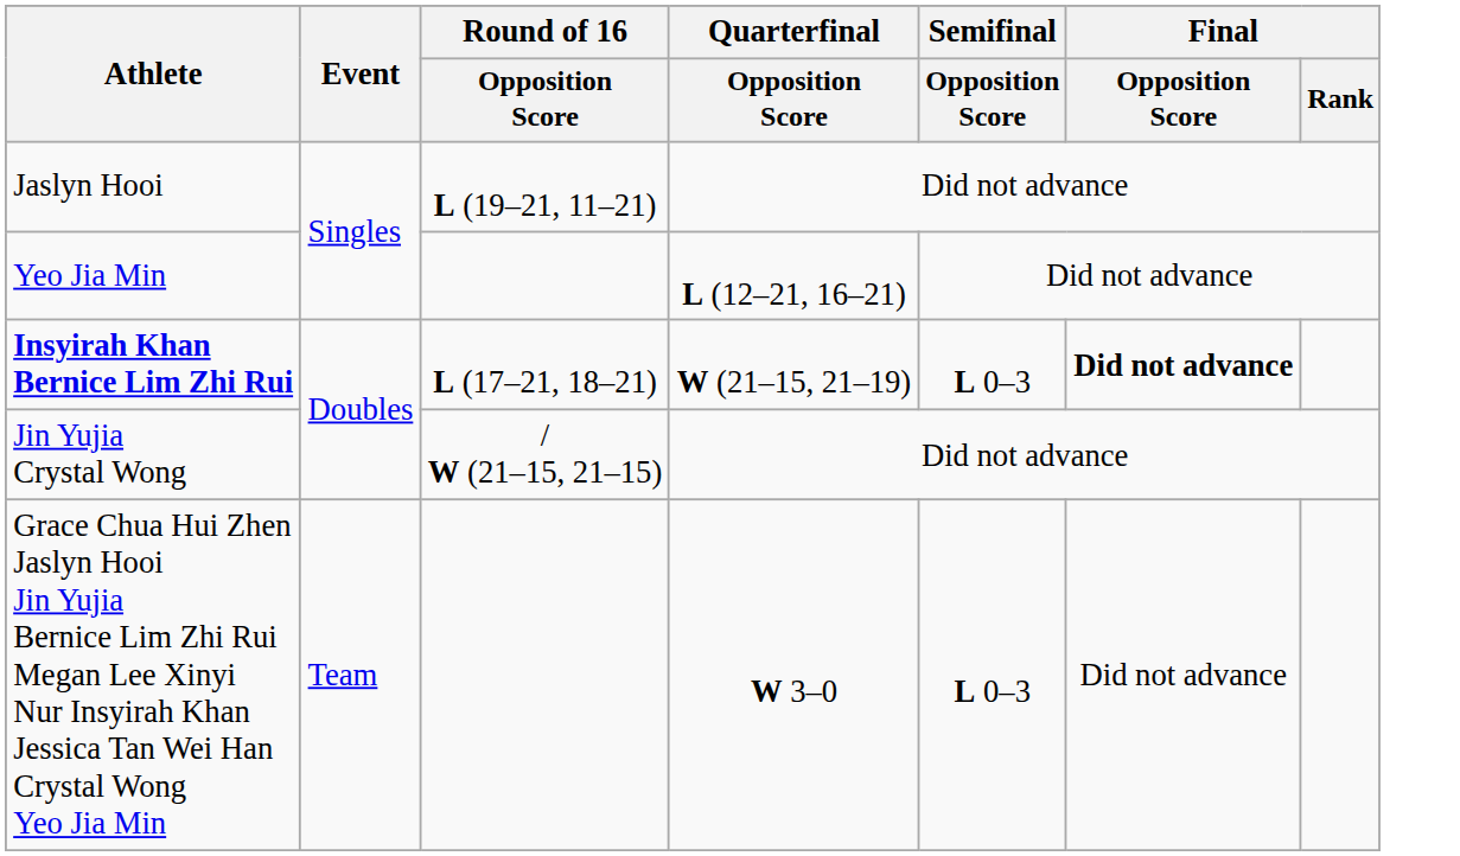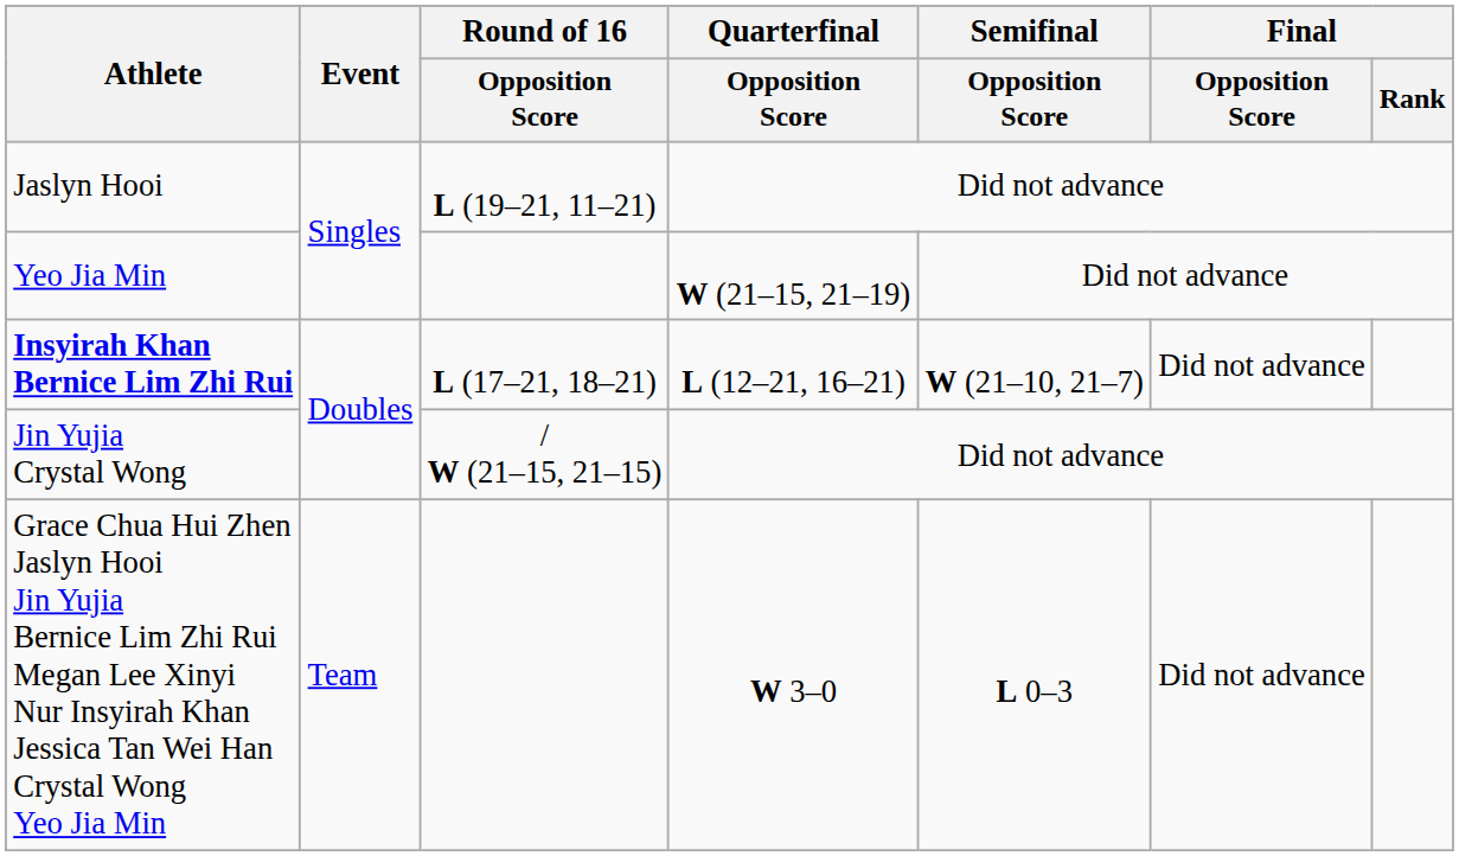 <table class="wikitable" style="font-size:90%">
 <tr>
 <th rowspan="2">Athlete</th>
 <th rowspan="2">Event</th>
 <th>Round of 16</th>
 <th>Quarterfinal</th>
 <th>Semifinal</th>
 <th colspan=2>Final</th>
 </tr>
 <tr style="font-size:90%", align="center">
 <th>Opposition<br>Score</th>
 <th>Opposition<br>Score</th>
 <th>Opposition<br>Score</th>
 <th>Opposition<br>Score</th>
 <th>Rank</th>
 </tr>
 <tr align="center">
 <td align="left">Jaslyn Hooi</td>
 <td align="left" rowspan=2><a href='#'>Singles</a></td>
 <td><br><strong>L</strong> (19–21, 11–21)</td>
 <td colspan="4">Did not advance</td>
 </tr>
 <tr align="center">
 <td align="left"><a href='#'>Yeo Jia Min</a></td>
 <td></td>
-<td><br><strong>L</strong> (12–21, 16–21)</td>
+<td><br><strong>W</strong> (21–15, 21–19)</td>
 <td colspan="3">Did not advance</td>
 </tr>
 <tr align="center">
 <td align="left"><strong><a href='#'>Insyirah Khan</a></strong><br><strong><a href='#'>Bernice Lim Zhi Rui</a></strong></td>
 <td align="left" rowspan=2><a href='#'>Doubles</a></td>
 <td><br><strong>L</strong> (17–21, 18–21)</td>
-<td><br><strong>W</strong> (21–15, 21–19)</td>
-<td><br> <strong>L</strong> 0–3</td>
-<td><strong>Did not advance</strong></td>
+<td><br><strong>L</strong> (12–21, 16–21)</td>
+<td><br><strong>W</strong> (21–10, 21–7)</td>
+<td>Did not advance</td>
 <td></td>
 </tr>
 <tr align="center">
 <td align="left"><a href='#'>Jin Yujia</a><br>Crystal Wong</td>
 <td> / <br><strong>W</strong> (21–15, 21–15)</td>
 <td colspan="4">Did not advance</td>
 </tr>
 <tr align="center">
 <td align="left">Grace Chua Hui Zhen<br>Jaslyn Hooi<br><a href='#'>Jin Yujia</a><br>Bernice Lim Zhi Rui<br>Megan Lee Xinyi<br>Nur Insyirah Khan<br>Jessica Tan Wei Han<br>Crystal Wong<br><a href='#'>Yeo Jia Min</a></td>
 <td align="left"><a href='#'> Team</a></td>
 <td></td>
 <td><br><strong>W</strong> 3–0</td>
 <td><br> <strong>L</strong> 0–3</td>
 <td>Did not advance</td>
 <td></td>
 </tr>
 </table>
